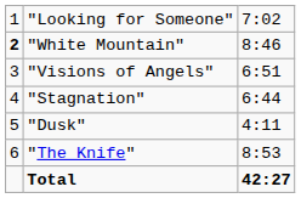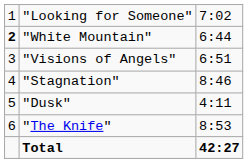 <table class="wikitable">
 <tr>
 <td>1</td>
 <td>"Looking for Someone"</td>
 <td>7:02</td>
 </tr>
 <tr>
 <td><strong>2</strong></td>
 <td>"White Mountain"</td>
-<td>8:46</td>
+<td>6:44</td>
 </tr>
 <tr>
 <td>3</td>
 <td>"Visions of Angels"</td>
 <td>6:51</td>
 </tr>
 <tr>
 <td>4</td>
 <td>"Stagnation"</td>
-<td>6:44</td>
+<td>8:46</td>
 </tr>
 <tr>
 <td>5</td>
 <td>"Dusk"</td>
 <td>4:11</td>
 </tr>
 <tr>
 <td>6</td>
 <td>"<a href='#'>The Knife</a>"</td>
 <td>8:53</td>
 </tr>
 <tr>
 <td></td>
 <td><strong>Total</strong></td>
 <td><strong>42:27</strong></td>
 </tr>
 </table>
